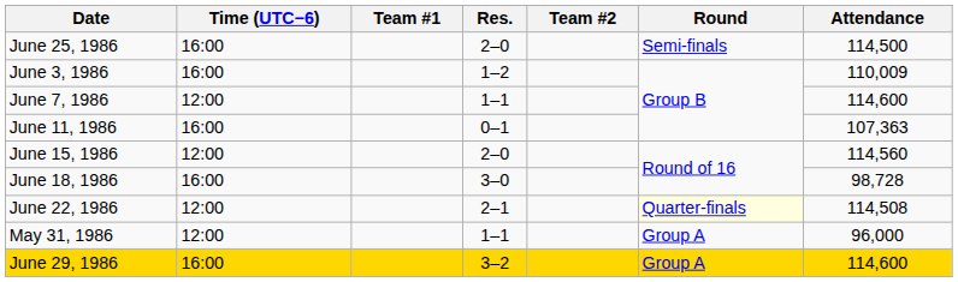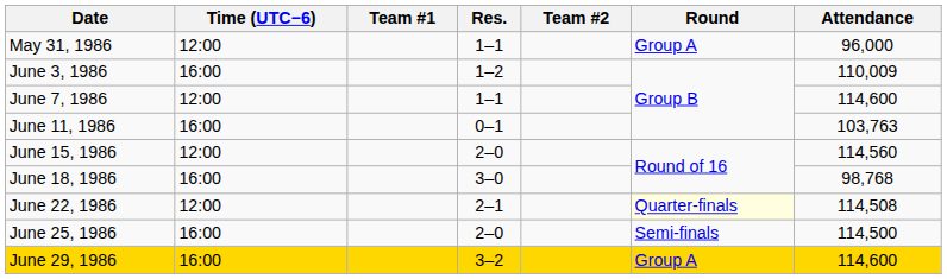 <table class="wikitable sortable" style="text-align:left; width:70%;">
 <tr>
 <th>Date</th>
 <th>Time (<a href='#'>UTC−6</a>)</th>
 <th>Team #1</th>
 <th>Res.</th>
 <th>Team #2</th>
 <th>Round</th>
 <th>Attendance</th>
 </tr>
 <tr>
-<td>June 25, 1986</td>
-<td>16:00</td>
+<td>May 31, 1986</td>
+<td>12:00</td>
 <td></td>
-<td style="text-align:center;">2–0</td>
+<td style="text-align:center;">1–1</td>
 <td></td>
-<td><a href='#'>Semi-finals</a></td>
-<td style="text-align:center;">114,500</td>
+<td><a href='#'>Group A</a></td>
+<td style="text-align:center;">96,000</td>
 </tr>
 <tr>
 <td>June 3, 1986</td>
 <td>16:00</td>
 <td></td>
 <td style="text-align:center;">1–2</td>
 <td></td>
 <td rowspan="3"><a href='#'>Group B</a></td>
 <td style="text-align:center;">110,009</td>
 </tr>
 <tr>
 <td>June 7, 1986</td>
 <td>12:00</td>
 <td></td>
 <td style="text-align:center;">1–1</td>
 <td></td>
 <td style="text-align:center;">114,600</td>
 </tr>
 <tr>
 <td>June 11, 1986</td>
 <td>16:00</td>
 <td></td>
 <td style="text-align:center;">0–1</td>
 <td></td>
-<td style="text-align:center;">107,363</td>
+<td style="text-align:center;">103,763</td>
 </tr>
 <tr>
 <td>June 15, 1986</td>
 <td>12:00</td>
 <td></td>
 <td style="text-align:center;">2–0</td>
 <td></td>
 <td rowspan="2"><a href='#'>Round of 16</a></td>
 <td style="text-align:center;">114,560</td>
 </tr>
 <tr>
 <td>June 18, 1986</td>
 <td>16:00</td>
 <td></td>
 <td style="text-align:center;">3–0</td>
 <td></td>
-<td style="text-align:center;">98,728</td>
+<td style="text-align:center;">98,768</td>
 </tr>
 <tr>
 <td>June 22, 1986</td>
 <td>12:00</td>
 <td></td>
 <td style="text-align:center;">2–1</td>
 <td></td>
 <td style="background: lightyellow;"><a href='#'>Quarter-finals</a></td>
 <td style="text-align:center;">114,508</td>
 </tr>
 <tr>
-<td>May 31, 1986</td>
-<td>12:00</td>
+<td>June 25, 1986</td>
+<td>16:00</td>
 <td></td>
-<td style="text-align:center;">1–1</td>
+<td style="text-align:center;">2–0</td>
 <td></td>
-<td><a href='#'>Group A</a></td>
-<td style="text-align:center;">96,000</td>
+<td><a href='#'>Semi-finals</a></td>
+<td style="text-align:center;">114,500</td>
 </tr>
 <tr bgcolor=gold>
 <td>June 29, 1986</td>
 <td>16:00</td>
 <td></td>
 <td style="text-align:center;">3–2</td>
 <td></td>
 <td><a href='#'>Group A</a></td>
 <td style="text-align:center;">114,600</td>
 </tr>
 </table>
